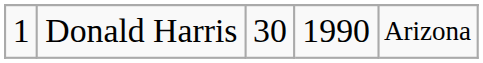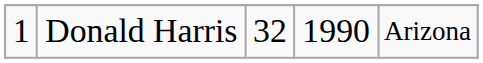 <table class="wikitable">
 <tr>
 </tr>
 <tr>
 <td>1</td>
 <td>Donald Harris</td>
-<td>30</td>
+<td>32</td>
 <td>1990</td>
 <td style="font-size:80%;">Arizona</td>
 </tr>
 </table>
